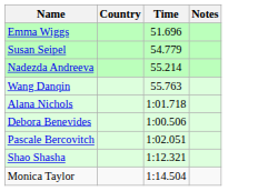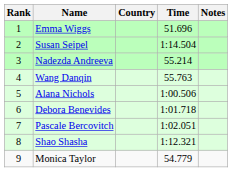 <table class="wikitable" style="text-align:center">
 <tr>
+<th>Rank</th>
 <th>Name</th>
 <th>Country</th>
 <th>Time</th>
 <th>Notes</th>
 </tr>
 <tr bgcolor=bbffbb>
+<td>1</td>
 <td align="left"><a href='#'>Emma Wiggs</a></td>
 <td align="left"></td>
 <td>51.696</td>
 <td></td>
 </tr>
 <tr bgcolor=bbffbb>
+<td>2</td>
 <td align="left"><a href='#'>Susan Seipel</a></td>
 <td align="left"></td>
-<td>54.779</td>
+<td>1:14.504</td>
 <td></td>
 </tr>
 <tr bgcolor=bbffbb>
+<td>3</td>
 <td align="left"><a href='#'>Nadezda Andreeva</a></td>
 <td align="left"></td>
 <td>55.214</td>
 <td></td>
 </tr>
 <tr bgcolor=ddffdd>
+<td>4</td>
 <td align="left"><a href='#'>Wang Danqin</a></td>
 <td align="left"></td>
 <td>55.763</td>
 <td></td>
 </tr>
 <tr bgcolor=ddffdd>
+<td>5</td>
 <td align="left"><a href='#'>Alana Nichols</a></td>
+<td align="left"></td>
+<td>1:00.506</td>
+<td></td>
+</tr>
+<tr bgcolor=ddffdd>
+<td>6</td>
+<td align="left"><a href='#'>Debora Benevides</a></td>
 <td align="left"></td>
 <td>1:01.718</td>
 <td></td>
 </tr>
 <tr bgcolor=ddffdd>
-<td align="left"><a href='#'>Debora Benevides</a></td>
-<td align="left"></td>
-<td>1:00.506</td>
-<td></td>
-</tr>
-<tr bgcolor=ddffdd>
+<td>7</td>
 <td align="left"><a href='#'>Pascale Bercovitch</a></td>
 <td align="left"></td>
 <td>1:02.051</td>
 <td></td>
 </tr>
 <tr bgcolor=ddffdd>
+<td>8</td>
 <td align="left"><a href='#'>Shao Shasha</a></td>
 <td align="left"></td>
 <td>1:12.321</td>
 <td></td>
 </tr>
 <tr>
+<td>9</td>
 <td align="left">Monica Taylor</td>
 <td align="left"></td>
-<td>1:14.504</td>
+<td>54.779</td>
 <td></td>
 </tr>
 </table>
